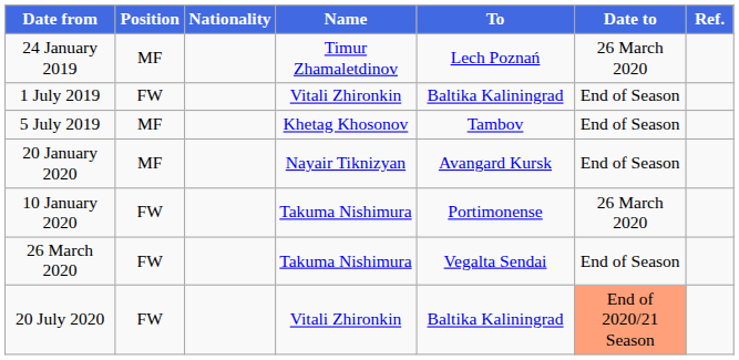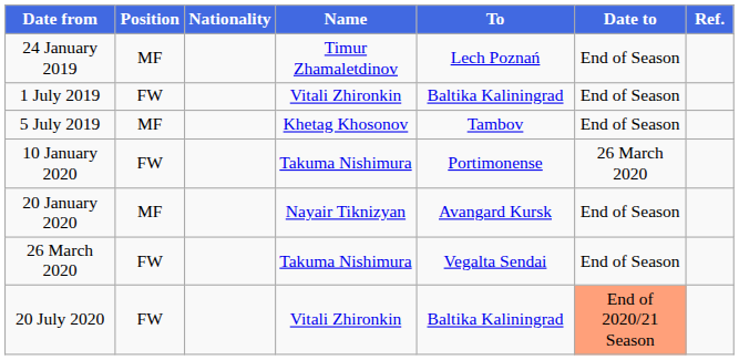 <table class="wikitable" style="text-align:center; font-size:90%; ">
 <tr>
 <th style="background:#4169E1; color:white; width:150px;">Date from</th>
 <th style="background:#4169E1; color:white; width:55px;">Position</th>
 <th style="background:#4169E1; color:white; width:55px;">Nationality</th>
 <th style="background:#4169E1; color:white; width:150px;">Name</th>
 <th style="background:#4169E1; color:white; width:200px;">To</th>
 <th style="background:#4169E1; color:white; width:150px;">Date to</th>
 <th style="background:#4169E1; color:white; width:45px;">Ref.</th>
 </tr>
 <tr>
 <td>24 January 2019</td>
 <td>MF</td>
 <td></td>
 <td><a href='#'>Timur Zhamaletdinov</a></td>
 <td><a href='#'>Lech Poznań</a></td>
-<td>26 March 2020</td>
+<td>End of Season</td>
 <td></td>
 </tr>
 <tr>
 <td>1 July 2019</td>
 <td>FW</td>
 <td></td>
 <td><a href='#'>Vitali Zhironkin</a></td>
 <td><a href='#'>Baltika Kaliningrad</a></td>
 <td>End of Season</td>
 <td></td>
 </tr>
 <tr>
 <td>5 July 2019</td>
 <td>MF</td>
 <td></td>
 <td><a href='#'>Khetag Khosonov</a></td>
 <td><a href='#'>Tambov</a></td>
 <td>End of Season</td>
 <td></td>
 </tr>
 <tr>
+<td>10 January 2020</td>
+<td>FW</td>
+<td></td>
+<td><a href='#'>Takuma Nishimura</a></td>
+<td><a href='#'>Portimonense</a></td>
+<td>26 March 2020</td>
+<td></td>
+</tr>
+<tr>
 <td>20 January 2020</td>
 <td>MF</td>
 <td></td>
 <td><a href='#'>Nayair Tiknizyan</a></td>
 <td><a href='#'>Avangard Kursk</a></td>
 <td>End of Season</td>
-<td></td>
-</tr>
-<tr>
-<td>10 January 2020</td>
-<td>FW</td>
-<td></td>
-<td><a href='#'>Takuma Nishimura</a></td>
-<td><a href='#'>Portimonense</a></td>
-<td>26 March 2020</td>
 <td></td>
 </tr>
 <tr>
 <td>26 March 2020</td>
 <td>FW</td>
 <td></td>
 <td><a href='#'>Takuma Nishimura</a></td>
 <td><a href='#'>Vegalta Sendai</a></td>
 <td>End of Season</td>
 <td></td>
 </tr>
 <tr>
 <td>20 July 2020</td>
 <td>FW</td>
 <td></td>
 <td><a href='#'>Vitali Zhironkin</a></td>
 <td><a href='#'>Baltika Kaliningrad</a></td>
 <td style="background: lightsalmon;">End of 2020/21 Season</td>
 <td></td>
 </tr>
 </table>
